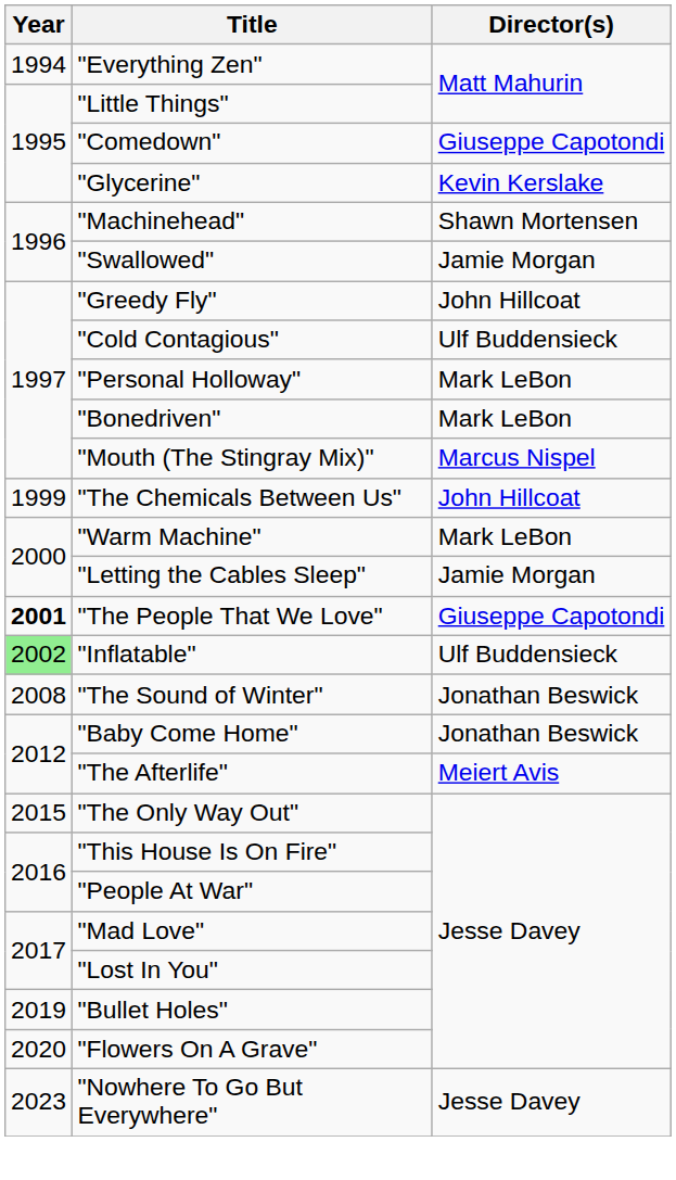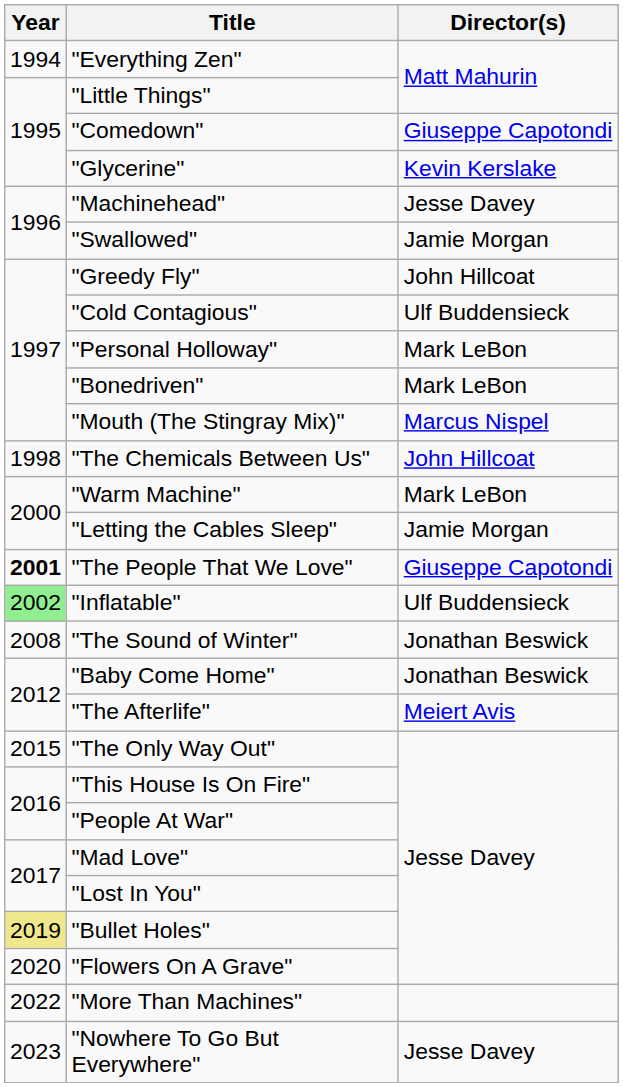 <table class="wikitable">
 <tr>
 <th>Year</th>
 <th width="225">Title</th>
 <th>Director(s)</th>
 </tr>
 <tr>
 <td>1994</td>
 <td>"Everything Zen"</td>
 <td rowspan="2"><a href='#'>Matt Mahurin</a></td>
 </tr>
 <tr>
 <td rowspan="3">1995</td>
 <td>"Little Things"</td>
 </tr>
 <tr>
 <td>"Comedown"</td>
 <td><a href='#'>Giuseppe Capotondi</a></td>
 </tr>
 <tr>
 <td>"Glycerine"</td>
 <td><a href='#'>Kevin Kerslake</a></td>
 </tr>
 <tr>
 <td rowspan="2">1996</td>
 <td>"Machinehead"</td>
-<td>Shawn Mortensen</td>
+<td>Jesse Davey</td>
 </tr>
 <tr>
 <td>"Swallowed"</td>
 <td>Jamie Morgan</td>
 </tr>
 <tr>
 <td rowspan="5">1997</td>
 <td>"Greedy Fly"</td>
 <td>John Hillcoat</td>
 </tr>
 <tr>
 <td>"Cold Contagious"</td>
 <td>Ulf Buddensieck</td>
 </tr>
 <tr>
 <td>"Personal Holloway"</td>
 <td>Mark LeBon</td>
 </tr>
 <tr>
 <td>"Bonedriven"</td>
 <td>Mark LeBon</td>
 </tr>
 <tr>
 <td>"Mouth (The Stingray Mix)"</td>
 <td><a href='#'>Marcus Nispel</a></td>
 </tr>
 <tr>
-<td>1999</td>
+<td>1998</td>
 <td>"The Chemicals Between Us"</td>
 <td><a href='#'>John Hillcoat</a></td>
 </tr>
 <tr>
 <td rowspan="2">2000</td>
 <td>"Warm Machine"</td>
 <td>Mark LeBon</td>
 </tr>
 <tr>
 <td>"Letting the Cables Sleep"</td>
 <td>Jamie Morgan</td>
 </tr>
 <tr>
 <td><strong>2001</strong></td>
 <td>"The People That We Love"</td>
 <td><a href='#'>Giuseppe Capotondi</a></td>
 </tr>
 <tr>
 <td style="background: lightgreen;">2002</td>
 <td>"Inflatable"</td>
 <td>Ulf Buddensieck</td>
 </tr>
 <tr>
 <td>2008</td>
 <td>"The Sound of Winter"</td>
 <td>Jonathan Beswick</td>
 </tr>
 <tr>
 <td rowspan="2">2012</td>
 <td>"Baby Come Home"</td>
 <td>Jonathan Beswick</td>
 </tr>
 <tr>
 <td>"The Afterlife"</td>
 <td><a href='#'>Meiert Avis</a></td>
 </tr>
 <tr>
 <td>2015</td>
 <td>"The Only Way Out"</td>
 <td rowspan="7">Jesse Davey</td>
 </tr>
 <tr>
 <td rowspan="2">2016</td>
 <td>"This House Is On Fire"</td>
 </tr>
 <tr>
 <td>"People At War"</td>
 </tr>
 <tr>
 <td rowspan="2">2017</td>
 <td>"Mad Love"</td>
 </tr>
 <tr>
 <td>"Lost In You"</td>
 </tr>
 <tr>
-<td>2019</td>
+<td style="background: khaki;">2019</td>
 <td>"Bullet Holes"</td>
 </tr>
 <tr>
 <td>2020</td>
 <td>"Flowers On A Grave"</td>
+</tr>
+<tr>
+<td>2022</td>
+<td>"More Than Machines"</td>
+<td></td>
 </tr>
 <tr>
 <td>2023</td>
 <td>"Nowhere To Go But Everywhere"</td>
 <td>Jesse Davey</td>
 </tr>
 <tr>
 </tr>
 </table>
